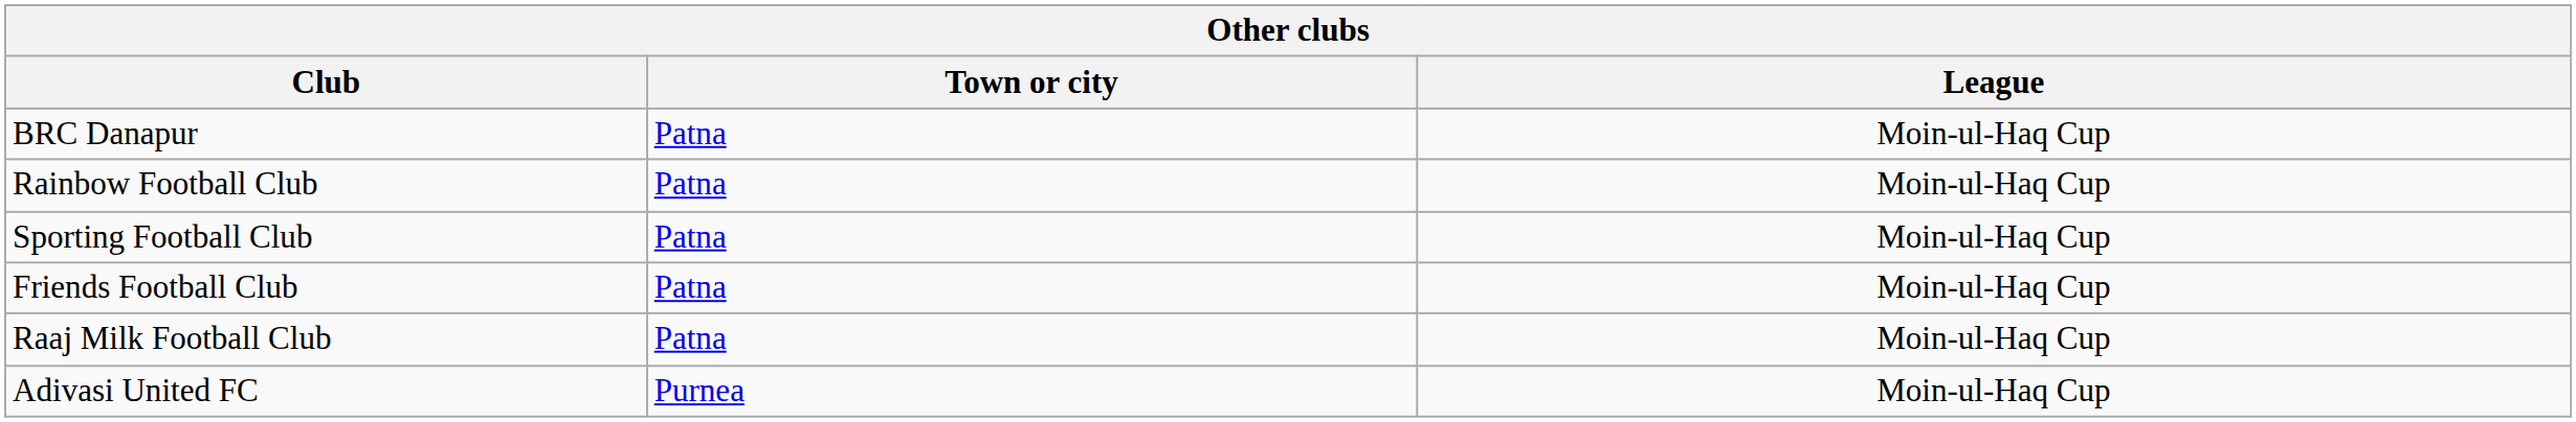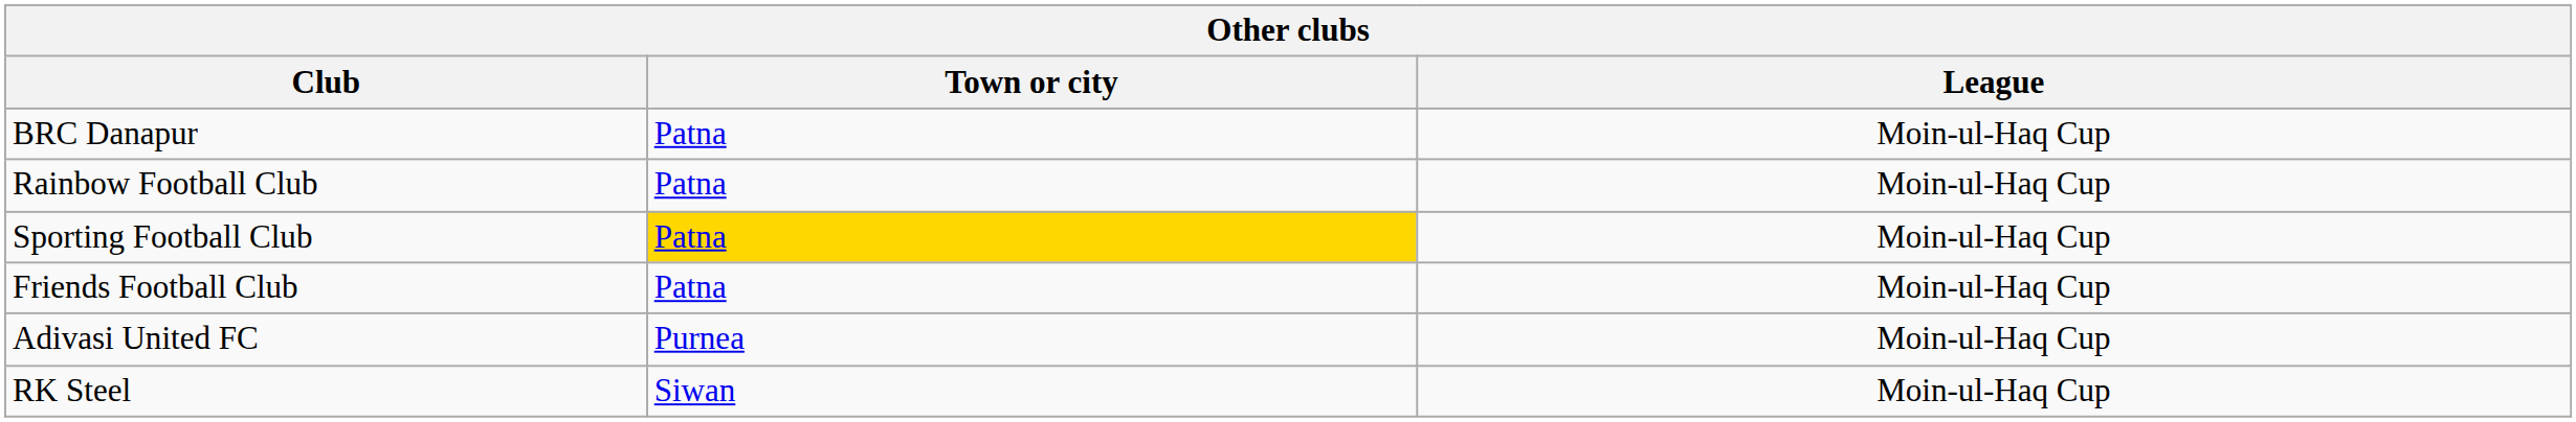 <table class="wikitable sortable" width="100%">
 <tr>
 <th colspan="3">Other clubs</th>
 </tr>
 <tr>
 <th !width="25%">Club</th>
 <th width="30%">Town or city</th>
 <th width="45%">League</th>
 </tr>
 <tr>
 <td>BRC Danapur</td>
 <td><a href='#'>Patna</a></td>
 <td align="center">Moin-ul-Haq Cup</td>
 </tr>
 <tr>
 <td>Rainbow Football Club</td>
 <td><a href='#'>Patna</a></td>
 <td align="center">Moin-ul-Haq Cup</td>
 </tr>
 <tr>
 <td>Sporting Football Club</td>
-<td><a href='#'>Patna</a></td>
+<td style="background: gold;"><a href='#'>Patna</a></td>
 <td align="center">Moin-ul-Haq Cup</td>
 </tr>
 <tr>
 <td>Friends Football Club</td>
 <td><a href='#'>Patna</a></td>
 <td align="center">Moin-ul-Haq Cup</td>
 </tr>
 <tr>
-<td>Raaj Milk Football Club</td>
-<td><a href='#'>Patna</a></td>
-<td align="center">Moin-ul-Haq Cup</td>
-</tr>
-<tr>
 <td>Adivasi United FC</td>
 <td><a href='#'>Purnea</a></td>
 <td align="center">Moin-ul-Haq Cup</td>
 </tr>
+<tr>
+<td>RK Steel</td>
+<td><a href='#'>Siwan</a></td>
+<td align="center">Moin-ul-Haq Cup</td>
+</tr>
 </table>
